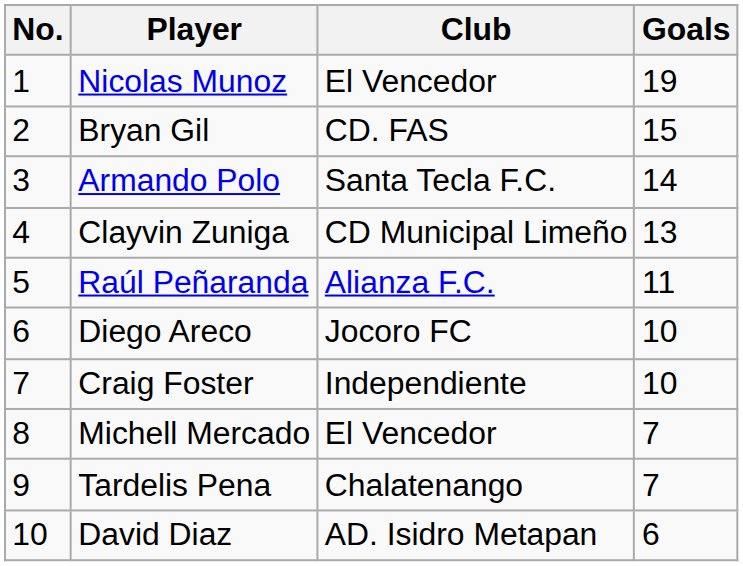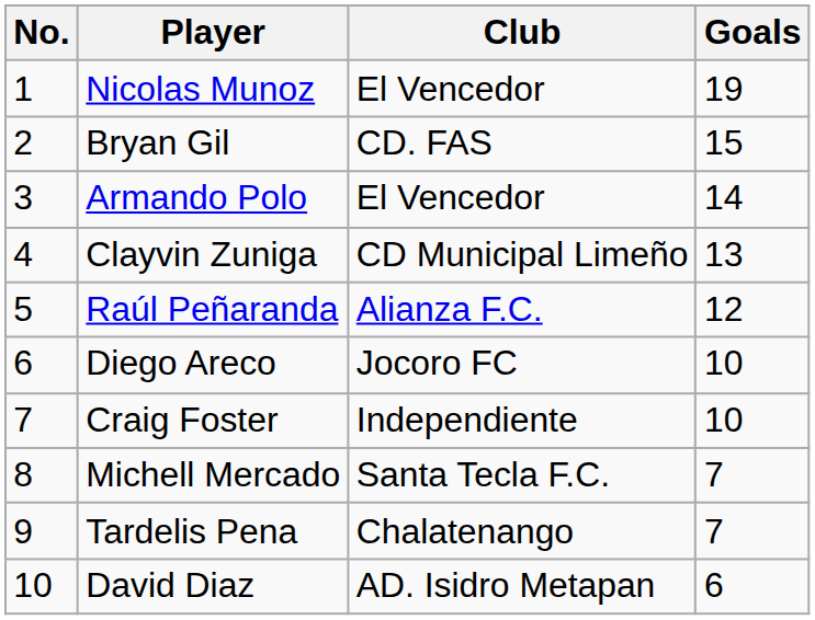 <table class="wikitable">
 <tr>
 <th>No.</th>
 <th>Player</th>
 <th>Club</th>
 <th>Goals</th>
 </tr>
 <tr>
 <td>1</td>
 <td>  <a href='#'>Nicolas Munoz</a></td>
 <td>El Vencedor</td>
 <td>19</td>
 </tr>
 <tr>
 <td>2</td>
 <td> Bryan Gil</td>
 <td>CD. FAS</td>
 <td>15</td>
 </tr>
 <tr>
 <td>3</td>
 <td> <a href='#'>Armando Polo</a></td>
-<td>Santa Tecla F.C.</td>
+<td>El Vencedor</td>
 <td>14</td>
 </tr>
 <tr>
 <td>4</td>
 <td> Clayvin Zuniga</td>
 <td>CD Municipal Limeño</td>
 <td>13</td>
 </tr>
 <tr>
 <td>5</td>
 <td> <a href='#'>Raúl Peñaranda</a></td>
 <td><a href='#'>Alianza F.C.</a></td>
-<td>11</td>
+<td>12</td>
 </tr>
 <tr>
 <td>6</td>
 <td> Diego Areco</td>
 <td>Jocoro FC</td>
 <td>10</td>
 </tr>
 <tr>
 <td>7</td>
 <td> Craig Foster</td>
 <td>Independiente</td>
 <td>10</td>
 </tr>
 <tr>
 <td>8</td>
 <td> Michell Mercado</td>
-<td>El Vencedor</td>
+<td>Santa Tecla F.C.</td>
 <td>7</td>
 </tr>
 <tr>
 <td>9</td>
 <td> Tardelis Pena</td>
 <td>Chalatenango</td>
 <td>7</td>
 </tr>
 <tr>
 <td>10</td>
 <td> David Diaz</td>
 <td>AD. Isidro Metapan</td>
 <td>6</td>
 </tr>
 </table>
